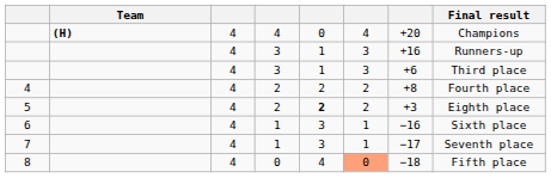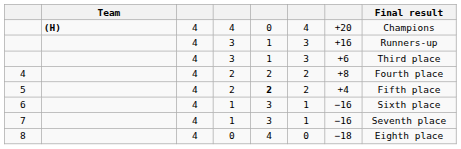 <table class="wikitable" style="text-align:center;" width="620">
 <tr>
 <th width="5.5%"></th>
 <th width="20%">Team</th>
 <th width="5.5%"></th>
 <th width="5.5%"></th>
 <th width="5.5%"></th>
 <th width="5.5%"></th>
 <th width="5.5%"></th>
 <th width="14%">Final result</th>
 </tr>
 <tr>
 <td></td>
 <td align="left"> <strong>(H)</strong></td>
 <td>4</td>
 <td>4</td>
 <td>0</td>
 <td>4</td>
 <td>+20</td>
 <td>Champions</td>
 </tr>
 <tr>
 <td></td>
 <td align="left"></td>
 <td>4</td>
 <td>3</td>
 <td>1</td>
 <td>3</td>
 <td>+16</td>
 <td>Runners-up</td>
 </tr>
 <tr>
 <td></td>
 <td align="left"></td>
 <td>4</td>
 <td>3</td>
 <td>1</td>
 <td>3</td>
 <td>+6</td>
 <td>Third place</td>
 </tr>
 <tr>
 <td>4</td>
 <td align="left"></td>
 <td>4</td>
 <td>2</td>
 <td>2</td>
 <td>2</td>
 <td>+8</td>
 <td>Fourth place</td>
 </tr>
 <tr>
 <td>5</td>
 <td align="left"></td>
 <td>4</td>
 <td>2</td>
 <td><strong>2</strong></td>
 <td>2</td>
-<td>+3</td>
-<td>Eighth place</td>
+<td>+4</td>
+<td>Fifth place</td>
 </tr>
 <tr>
 <td>6</td>
 <td align="left"></td>
 <td>4</td>
 <td>1</td>
 <td>3</td>
 <td>1</td>
 <td>−16</td>
 <td>Sixth place</td>
 </tr>
 <tr>
 <td>7</td>
 <td align="left"></td>
 <td>4</td>
 <td>1</td>
 <td>3</td>
 <td>1</td>
-<td>−17</td>
+<td>−16</td>
 <td>Seventh place</td>
 </tr>
 <tr>
 <td>8</td>
 <td align="left"></td>
 <td>4</td>
 <td>0</td>
 <td>4</td>
-<td style="background: lightsalmon;">0</td>
+<td>0</td>
 <td>−18</td>
-<td>Fifth place</td>
+<td>Eighth place</td>
 </tr>
 </table>
